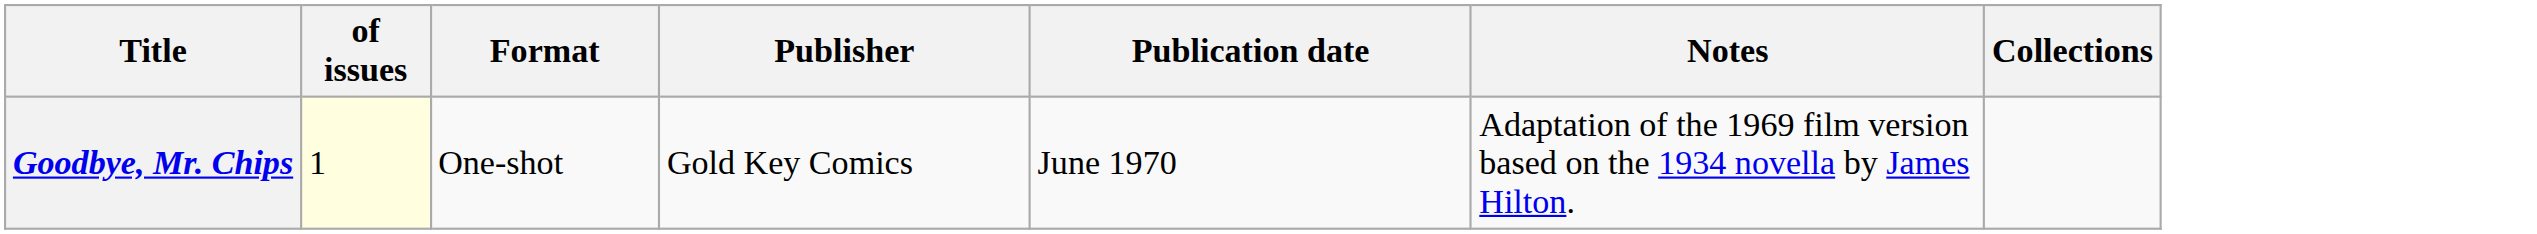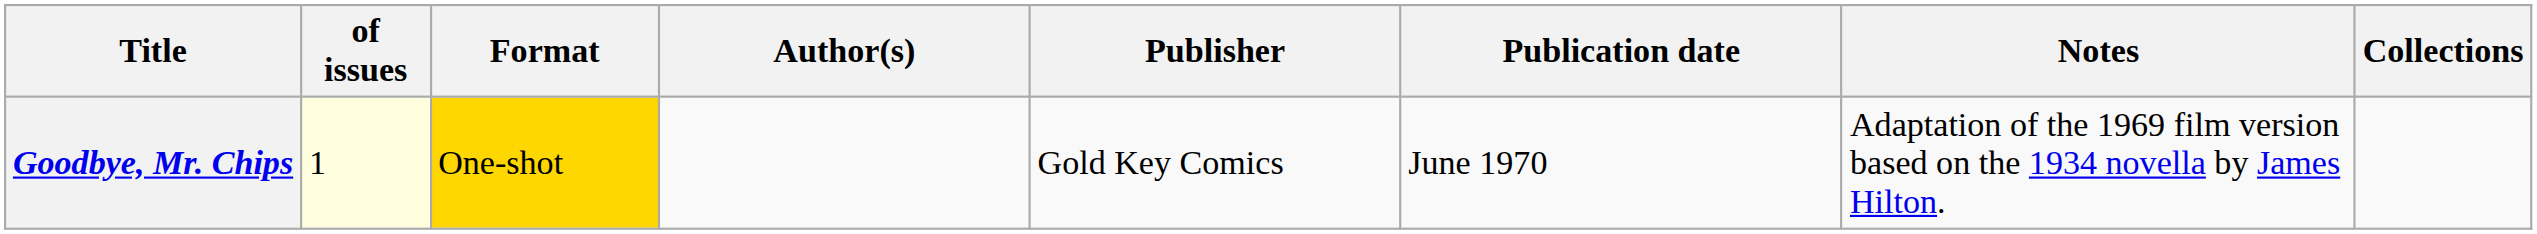 <table class="wikitable">
 <tr>
 <th>Title</th>
 <th style="width:40pt"> of issues</th>
 <th style="width:75pt">Format</th>
+<th style="width:125pt">Author(s)</th>
 <th style="width:125pt">Publisher</th>
 <th style="width:150pt">Publication date</th>
 <th style="width:175pt">Notes</th>
 <th>Collections</th>
 </tr>
 <tr>
 <th><em><a href='#'>Goodbye, Mr. Chips</a></em></th>
 <td style="background: lightyellow;">1</td>
-<td>One-shot</td>
+<td style="background: gold;">One-shot</td>
+<td></td>
 <td>Gold Key Comics</td>
 <td>June 1970</td>
 <td>Adaptation of the 1969 film version based on the <a href='#'>1934 novella</a> by <a href='#'>James Hilton</a>.</td>
 <td></td>
 </tr>
 </table>
